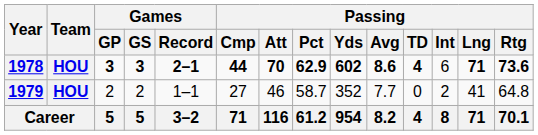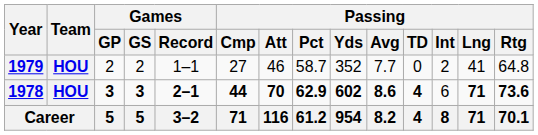 <table class="wikitable " style="text-align:center">
 <tr>
 <th rowspan="2">Year</th>
 <th rowspan="2">Team</th>
 <th colspan="3">Games</th>
 <th colspan="9">Passing</th>
 </tr>
 <tr>
 <th>GP</th>
 <th>GS</th>
 <th>Record</th>
 <th>Cmp</th>
 <th>Att</th>
 <th>Pct</th>
 <th>Yds</th>
 <th>Avg</th>
 <th>TD</th>
 <th>Int</th>
 <th>Lng</th>
 <th>Rtg</th>
 </tr>
 <tr>
+<th><a href='#'>1979</a></th>
+<th><a href='#'>HOU</a></th>
+<td>2</td>
+<td>2</td>
+<td>1–1</td>
+<td>27</td>
+<td>46</td>
+<td>58.7</td>
+<td>352</td>
+<td>7.7</td>
+<td>0</td>
+<td>2</td>
+<td>41</td>
+<td>64.8</td>
+</tr>
+<tr>
 <th><a href='#'>1978</a></th>
 <th><a href='#'>HOU</a></th>
 <td><strong>3</strong></td>
 <td><strong>3</strong></td>
 <td><strong>2–1</strong></td>
 <td><strong>44</strong></td>
 <td><strong>70</strong></td>
 <td><strong>62.9</strong></td>
 <td><strong>602</strong></td>
 <td><strong>8.6</strong></td>
 <td><strong>4</strong></td>
 <td>6</td>
 <td><strong>71</strong></td>
 <td><strong>73.6</strong></td>
-</tr>
-<tr>
-<th><a href='#'>1979</a></th>
-<th><a href='#'>HOU</a></th>
-<td>2</td>
-<td>2</td>
-<td>1–1</td>
-<td>27</td>
-<td>46</td>
-<td>58.7</td>
-<td>352</td>
-<td>7.7</td>
-<td>0</td>
-<td>2</td>
-<td>41</td>
-<td>64.8</td>
 </tr>
 <tr>
 <th colspan="2">Career</th>
 <th>5</th>
 <th>5</th>
 <th>3–2</th>
 <th>71</th>
 <th>116</th>
 <th>61.2</th>
 <th>954</th>
 <th>8.2</th>
 <th>4</th>
 <th>8</th>
 <th>71</th>
 <th>70.1</th>
 </tr>
 </table>
